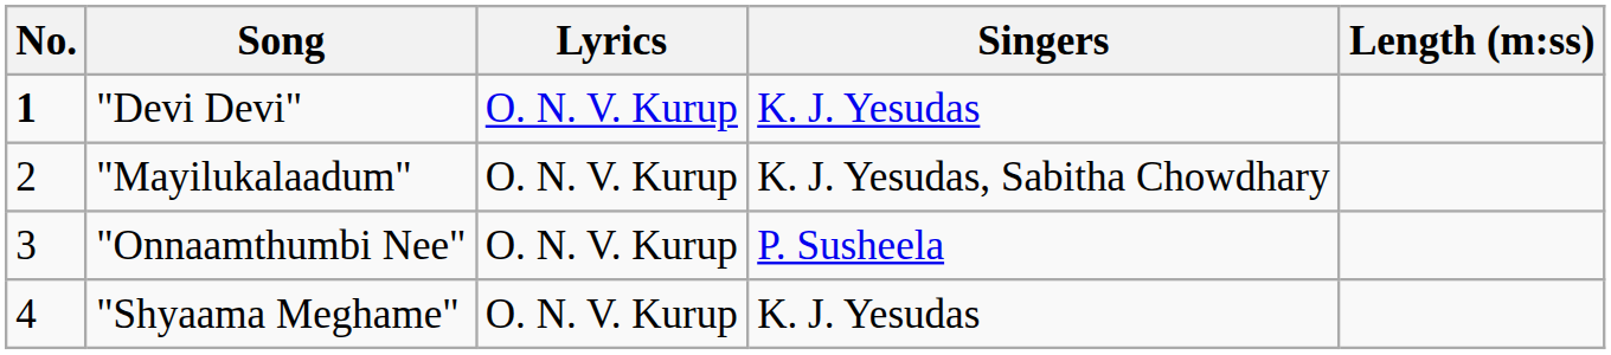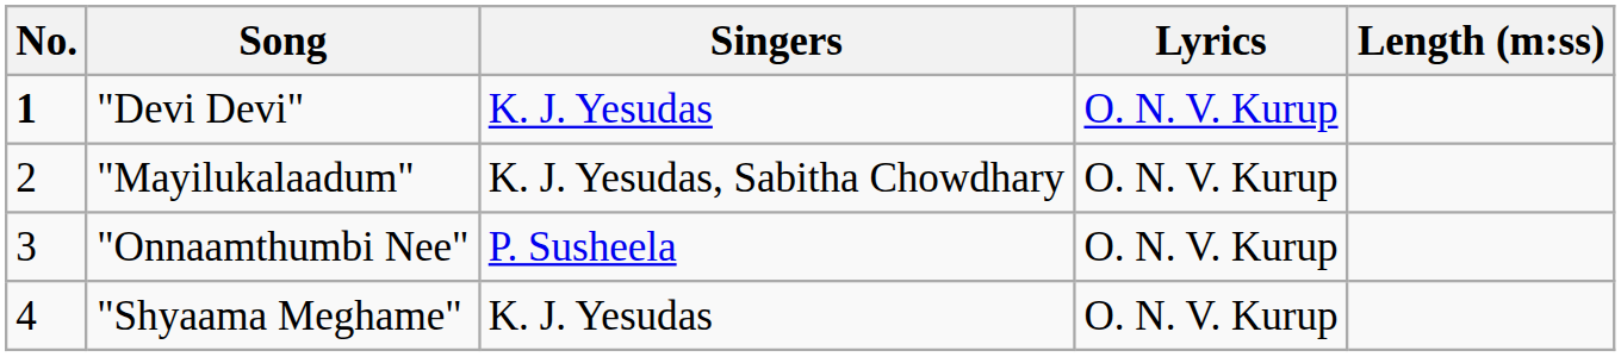 <table class="wikitable" style="font-size:95%;">
 <tr>
 <th>No.</th>
 <th>Song</th>
+<th>Singers</th>
 <th>Lyrics</th>
-<th>Singers</th>
 <th>Length (m:ss)</th>
 </tr>
 <tr>
 <td><strong>1</strong></td>
 <td>"Devi Devi"</td>
+<td><a href='#'>K. J. Yesudas</a></td>
 <td><a href='#'>O. N. V. Kurup</a></td>
-<td><a href='#'>K. J. Yesudas</a></td>
 <td></td>
 </tr>
 <tr>
 <td>2</td>
 <td>"Mayilukalaadum"</td>
+<td>K. J. Yesudas, Sabitha Chowdhary</td>
 <td>O. N. V. Kurup</td>
-<td>K. J. Yesudas, Sabitha Chowdhary</td>
 <td></td>
 </tr>
 <tr>
 <td>3</td>
 <td>"Onnaamthumbi Nee"</td>
+<td><a href='#'>P. Susheela</a></td>
 <td>O. N. V. Kurup</td>
-<td><a href='#'>P. Susheela</a></td>
 <td></td>
 </tr>
 <tr>
 <td>4</td>
 <td>"Shyaama Meghame"</td>
+<td>K. J. Yesudas</td>
 <td>O. N. V. Kurup</td>
-<td>K. J. Yesudas</td>
 <td></td>
 </tr>
 </table>
